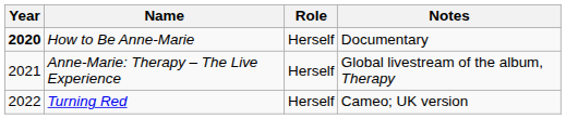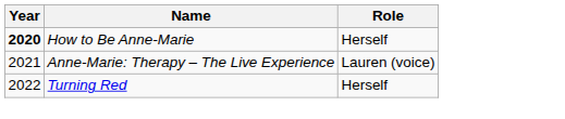 <table class="wikitable sortable;">
 <tr>
 <th scope=col>Year</th>
 <th scope=col>Name</th>
 <th scope=col>Role</th>
-<th scope=col>Notes</th>
 </tr>
 <tr>
 <td><strong>2020</strong></td>
 <td><em>How to Be Anne-Marie</em></td>
 <td>Herself</td>
-<td>Documentary</td>
 </tr>
 <tr>
 <td>2021</td>
 <td><em>Anne-Marie: Therapy – The Live Experience</em></td>
-<td>Herself</td>
-<td>Global livestream of the album, <em>Therapy</em></td>
+<td>Lauren (voice)</td>
 </tr>
 <tr>
 <td>2022</td>
 <td><em><a href='#'>Turning Red</a></em></td>
 <td>Herself</td>
-<td>Cameo; UK version</td>
 </tr>
 </table>
